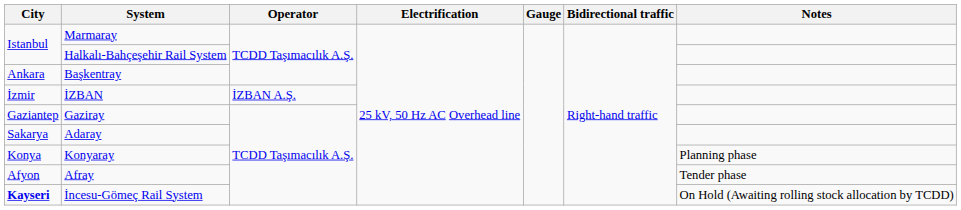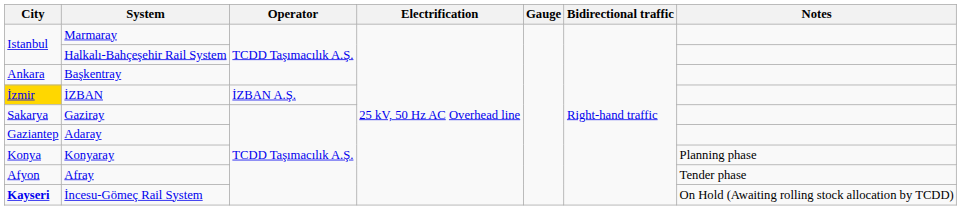 <table class="wikitable sortable">
 <tr>
 <th>City</th>
 <th>System</th>
 <th>Operator</th>
 <th>Electrification</th>
 <th>Gauge</th>
 <th>Bidirectional traffic</th>
 <th>Notes</th>
 </tr>
 <tr>
 <td rowspan="2"><a href='#'>Istanbul</a></td>
 <td><a href='#'>Marmaray</a></td>
 <td rowspan="3"><a href='#'>TCDD Taşımacılık A.Ş.</a></td>
 <td rowspan="9"><a href='#'>25 kV, 50 Hz AC</a> <a href='#'>Overhead line</a></td>
 <td rowspan="9"></td>
 <td rowspan="9"><a href='#'>Right-hand traffic</a></td>
 <td></td>
 </tr>
 <tr>
 <td><a href='#'>Halkalı-Bahçeşehir Rail System</a></td>
 <td></td>
 </tr>
 <tr>
 <td><a href='#'>Ankara</a></td>
 <td><a href='#'>Başkentray</a></td>
 <td></td>
 </tr>
 <tr>
-<td><a href='#'>İzmir</a></td>
+<td style="background: gold;"><a href='#'>İzmir</a></td>
 <td><a href='#'>İZBAN</a></td>
 <td><a href='#'>İZBAN A.Ş.</a></td>
 <td></td>
 </tr>
 <tr>
-<td><a href='#'>Gaziantep</a></td>
+<td><a href='#'>Sakarya</a></td>
 <td><a href='#'>Gaziray</a></td>
 <td rowspan="5"><a href='#'>TCDD Taşımacılık A.Ş.</a></td>
 <td></td>
 </tr>
 <tr>
-<td><a href='#'>Sakarya</a></td>
+<td><a href='#'>Gaziantep</a></td>
 <td><a href='#'>Adaray</a></td>
 <td></td>
 </tr>
 <tr>
 <td><a href='#'>Konya</a></td>
 <td><a href='#'>Konyaray</a></td>
 <td>Planning phase</td>
 </tr>
 <tr>
 <td><a href='#'>Afyon</a></td>
 <td><a href='#'>Afray</a></td>
 <td>Tender phase</td>
 </tr>
 <tr>
 <td><strong><a href='#'>Kayseri</a></strong></td>
 <td><a href='#'>İncesu-Gömeç Rail System</a></td>
 <td>On Hold (Awaiting rolling stock allocation by TCDD)</td>
 </tr>
 </table>
